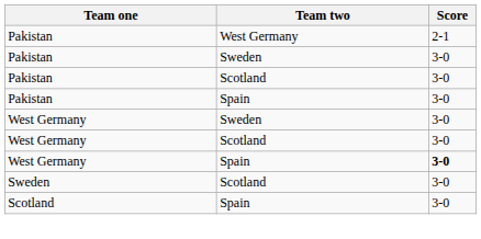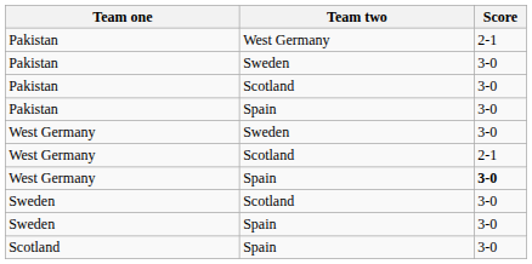 <table class="wikitable">
 <tr>
 <th width=250>Team one</th>
 <th width=250>Team two</th>
 <th width=50>Score</th>
 </tr>
 <tr>
 <td> Pakistan</td>
 <td> West Germany</td>
 <td>2-1</td>
 </tr>
 <tr>
 <td> Pakistan</td>
 <td> Sweden</td>
 <td>3-0</td>
 </tr>
 <tr>
 <td> Pakistan</td>
 <td> Scotland</td>
 <td>3-0</td>
 </tr>
 <tr>
 <td> Pakistan</td>
 <td> Spain</td>
 <td>3-0</td>
 </tr>
 <tr>
 <td> West Germany</td>
 <td> Sweden</td>
 <td>3-0</td>
 </tr>
 <tr>
 <td> West Germany</td>
 <td> Scotland</td>
-<td>3-0</td>
+<td>2-1</td>
 </tr>
 <tr>
 <td> West Germany</td>
 <td> Spain</td>
 <td><strong>3-0</strong></td>
 </tr>
 <tr>
 <td> Sweden</td>
 <td> Scotland</td>
 <td>3-0</td>
 </tr>
 <tr>
+<td> Sweden</td>
+<td> Spain</td>
+<td>3-0</td>
+</tr>
+<tr>
 <td> Scotland</td>
 <td> Spain</td>
 <td>3-0</td>
 </tr>
 </table>
